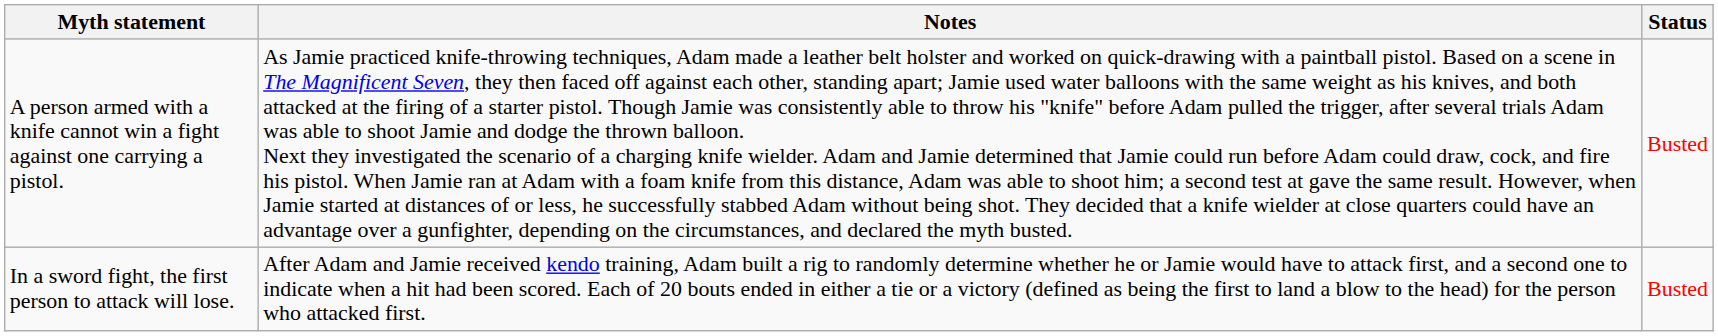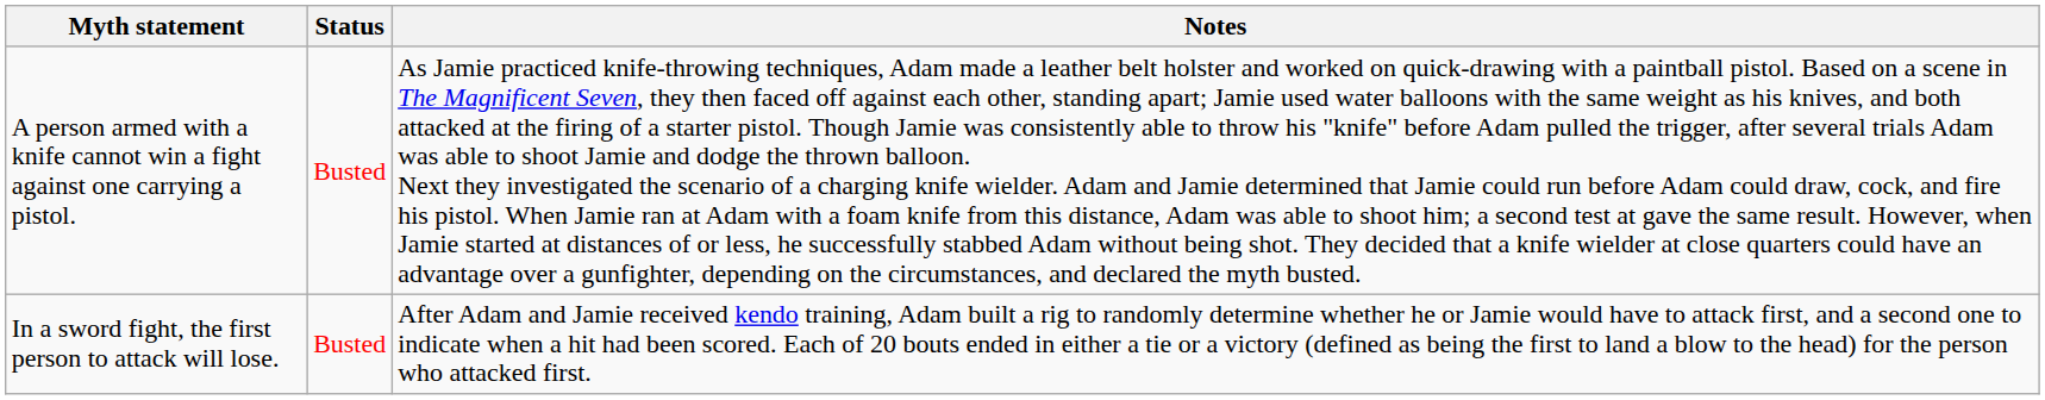 <table class="wikitable plainrowheaders">
 <tr>
 <th>Myth statement</th>
+<th>Status</th>
 <th>Notes</th>
-<th>Status</th>
 </tr>
 <tr>
 <td>A person armed with a knife cannot win a fight against one carrying a pistol.</td>
+<td style="color:red">Busted</td>
 <td>As Jamie practiced knife-throwing techniques, Adam made a leather belt holster and worked on quick-drawing with a paintball pistol. Based on a scene in <em><a href='#'>The Magnificent Seven</a></em>, they then faced off against each other, standing  apart; Jamie used water balloons with the same weight as his knives, and both attacked at the firing of a starter pistol. Though Jamie was consistently able to throw his "knife" before Adam pulled the trigger, after several trials Adam was able to shoot Jamie and dodge the thrown balloon.<br>Next they investigated the scenario of a charging knife wielder. Adam and Jamie determined that Jamie could run  before Adam could draw, cock, and fire his pistol. When Jamie ran at Adam with a foam knife from this distance, Adam was able to shoot him; a second test at  gave the same result. However, when Jamie started at distances of  or less, he successfully stabbed Adam without being shot. They decided that a knife wielder at close quarters could have an advantage over a gunfighter, depending on the circumstances, and declared the myth busted.</td>
-<td style="color:red">Busted</td>
 </tr>
 <tr>
 <td>In a sword fight, the first person to attack will lose.</td>
+<td style="color:red">Busted</td>
 <td>After Adam and Jamie received <a href='#'>kendo</a> training, Adam built a rig to randomly determine whether he or Jamie would have to attack first, and a second one to indicate when a hit had been scored. Each of 20 bouts ended in either a tie or a victory (defined as being the first to land a blow to the head) for the person who attacked first.</td>
-<td style="color:red">Busted</td>
 </tr>
 </table>
